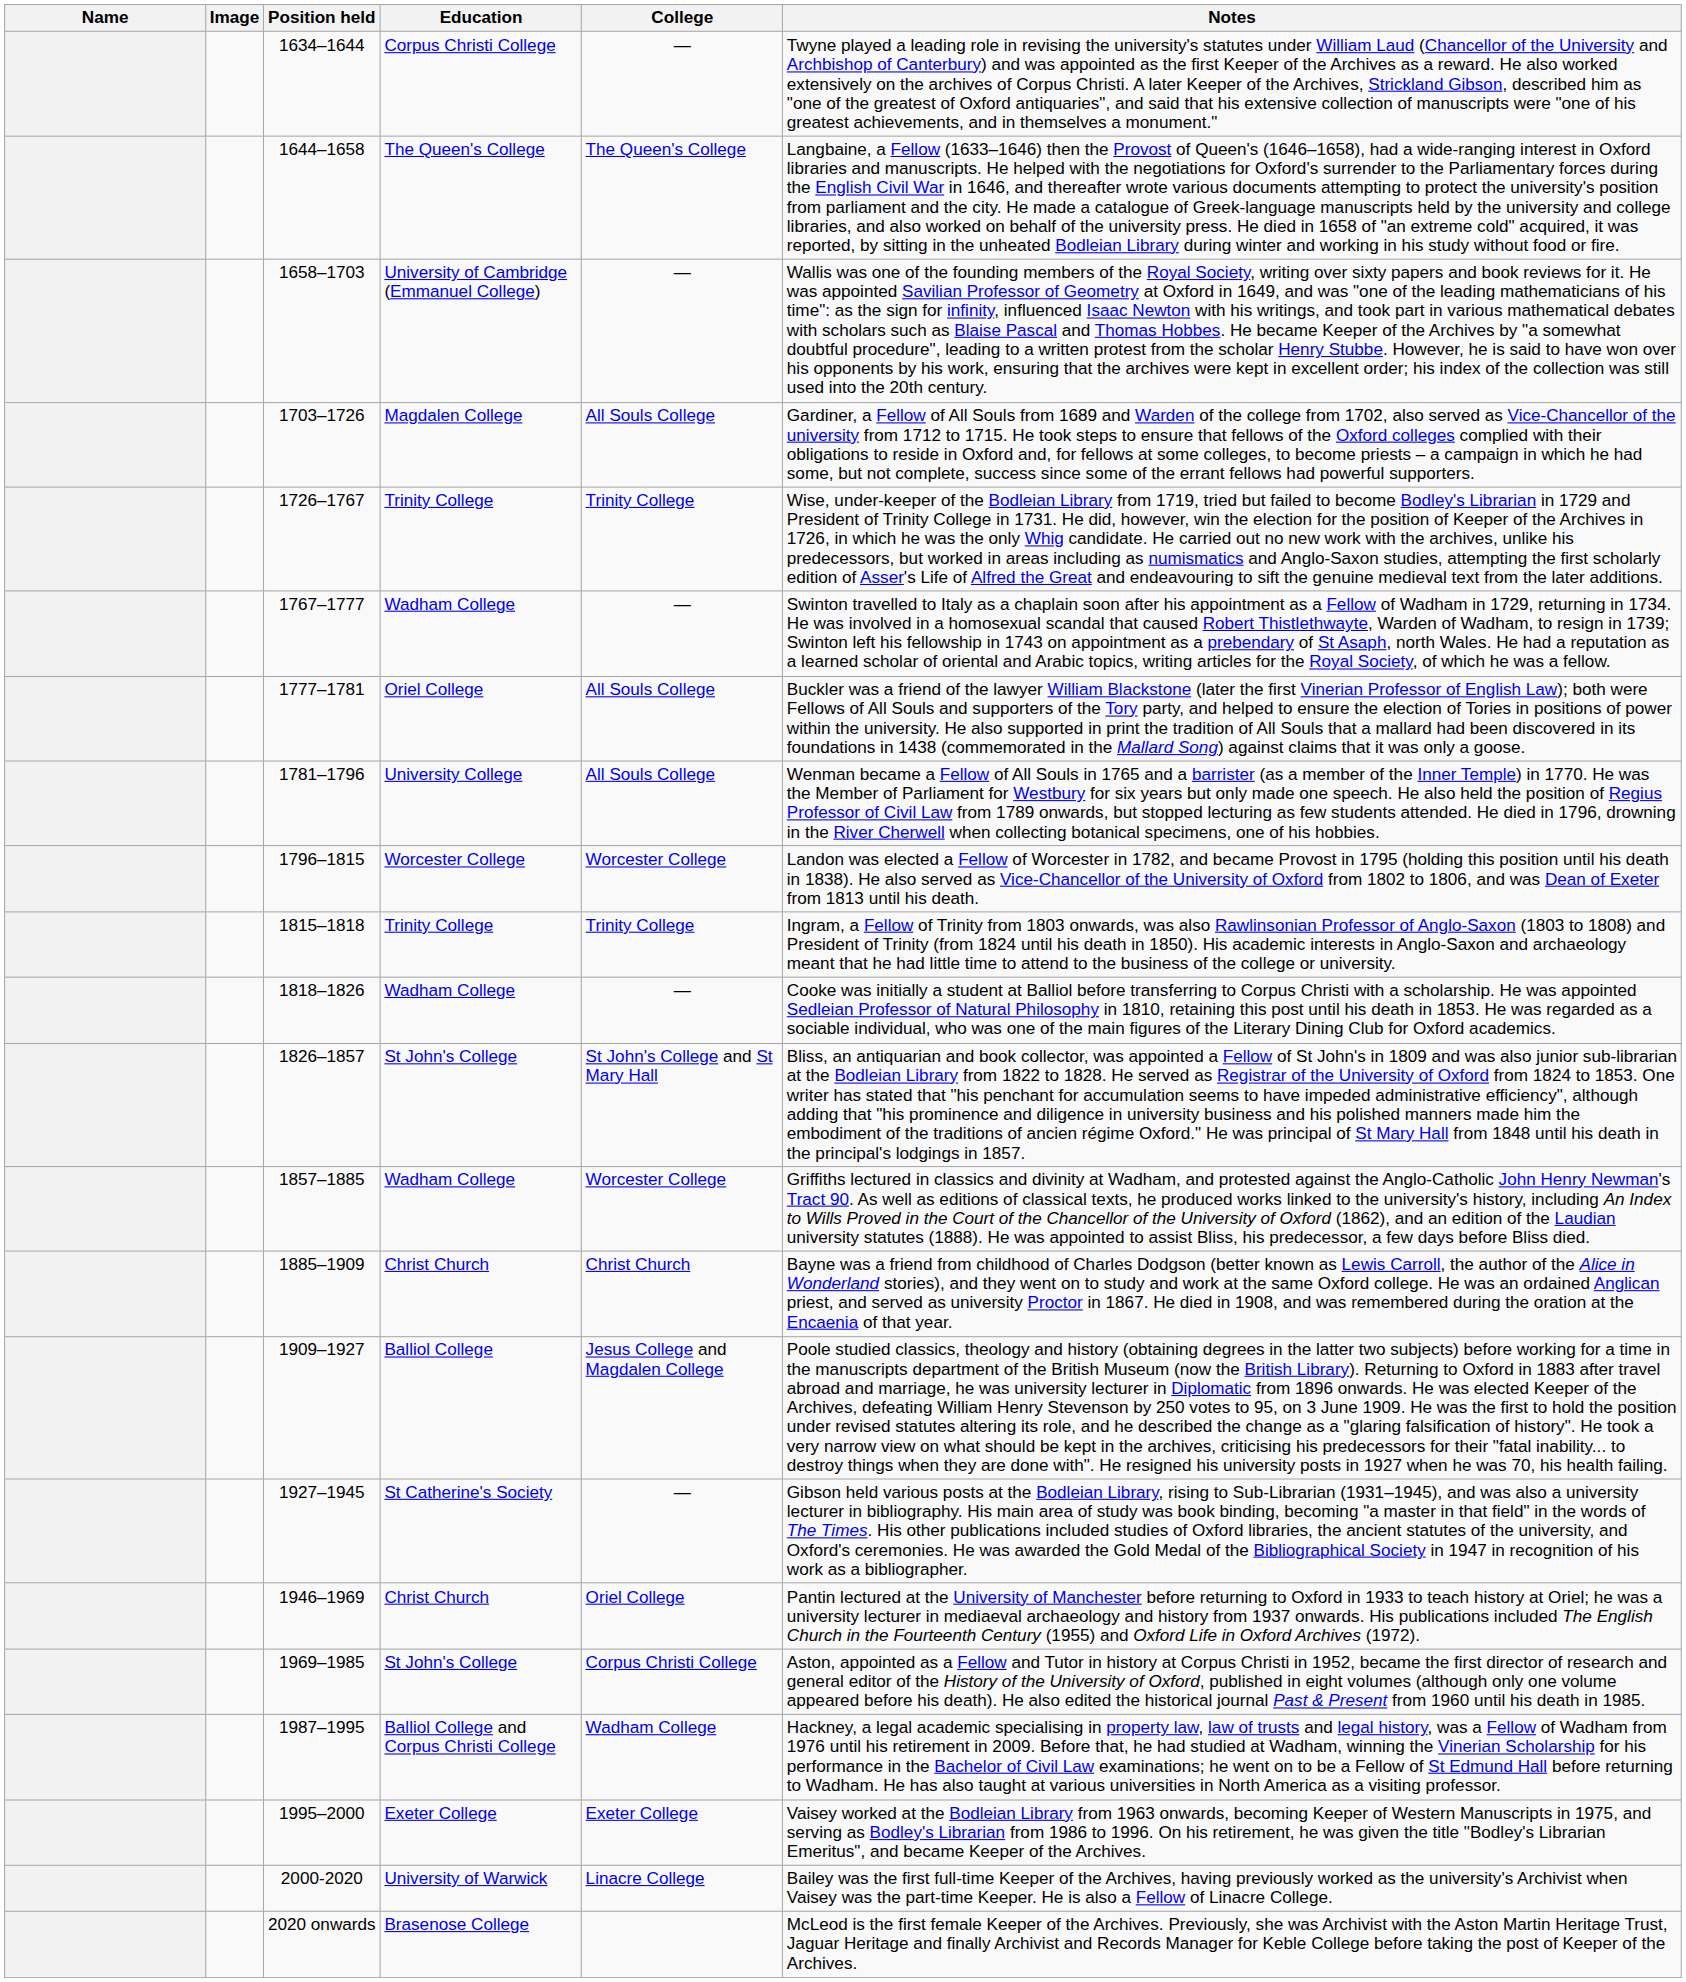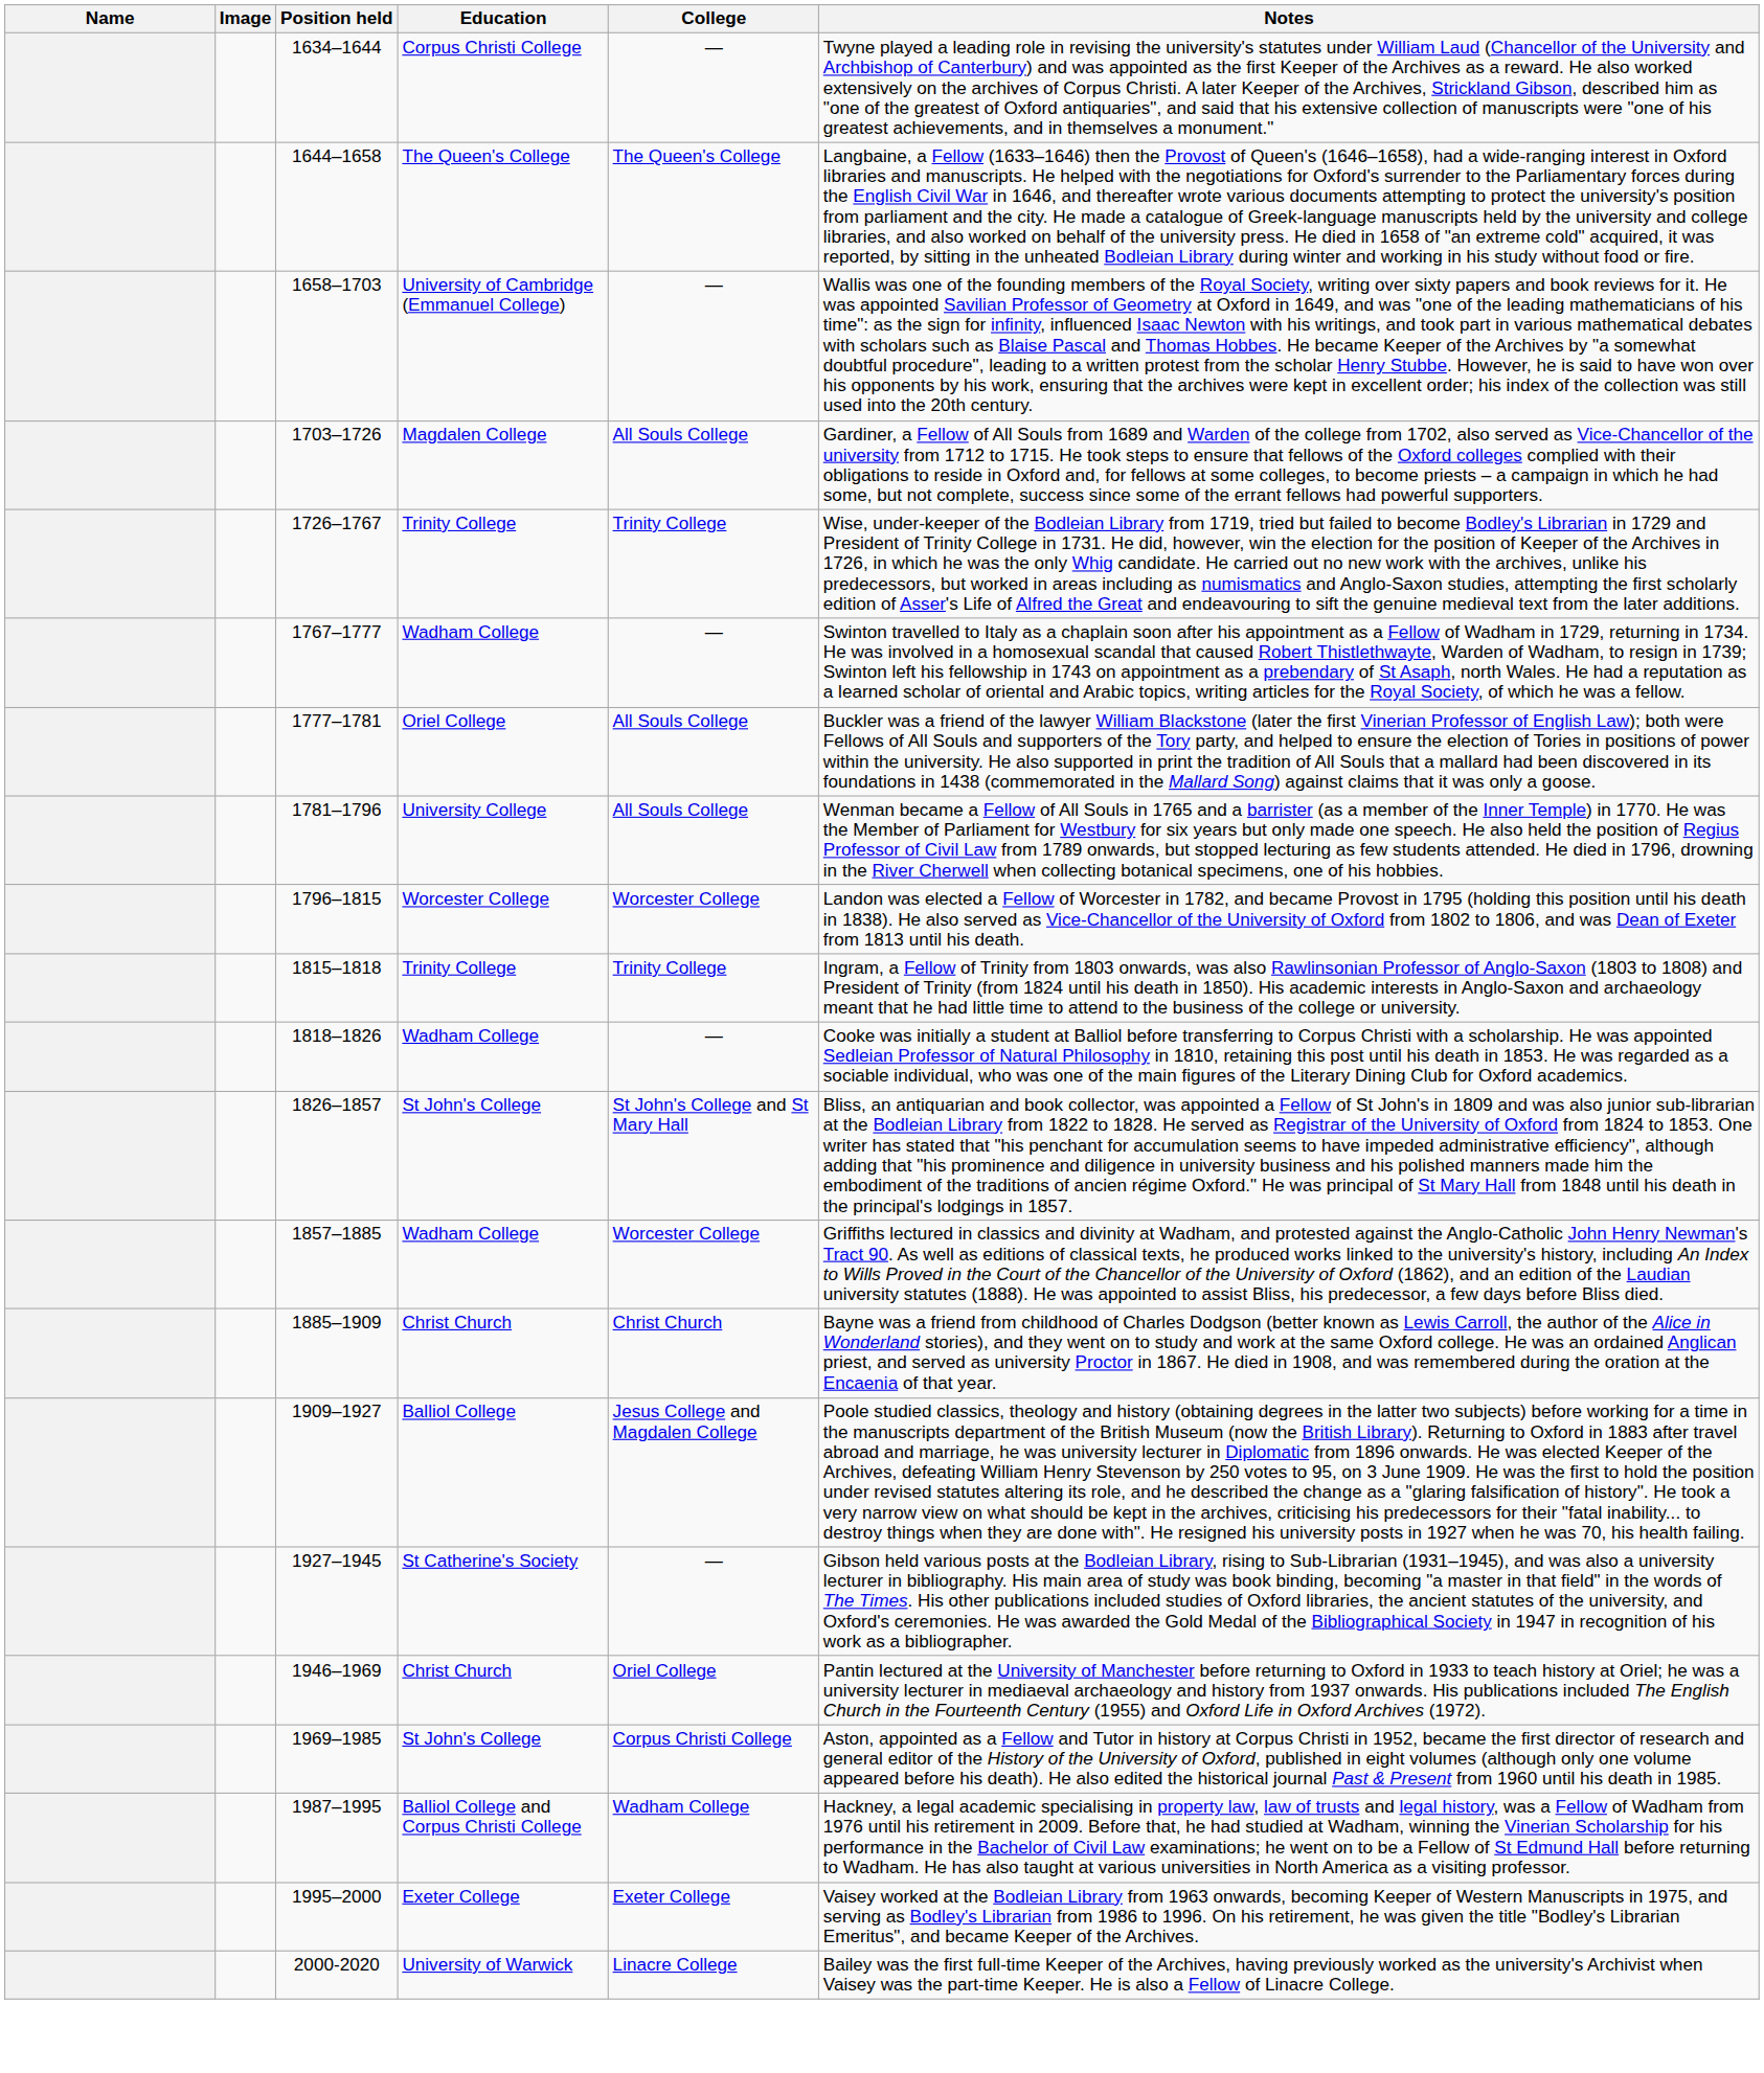 <table class="wikitable sortable plainrowheaders">
 <tr>
 <th scope = "column" width=12%>Name</th>
 <th>Image</th>
 <th scope = "column" width=7%>Position held</th>
 <th scope = "column" width=12%>Education</th>
 <th scope = "column" width=12%>College</th>
 <th scope = "column" class="unsortable">Notes</th>
 </tr>
 <tr valign="top">
 <th scope= "row"></th>
 <td></td>
 <td align="center">1634–1644</td>
 <td><a href='#'>Corpus Christi College</a></td>
 <td align="center">—</td>
 <td>Twyne played a leading role in revising the university's statutes under <a href='#'>William Laud</a> (<a href='#'>Chancellor of the University</a> and <a href='#'>Archbishop of Canterbury</a>) and was appointed as the first Keeper of the Archives as a reward. He also worked extensively on the archives of Corpus Christi. A later Keeper of the Archives, <a href='#'>Strickland Gibson</a>, described him as "one of the greatest of Oxford antiquaries", and said that his extensive collection of manuscripts were "one of his greatest achievements, and in themselves a monument."</td>
 </tr>
 <tr valign="top">
 <th scope= "row"></th>
 <td></td>
 <td align="center">1644–1658</td>
 <td><a href='#'>The Queen's College</a></td>
 <td><a href='#'>The Queen's College</a></td>
 <td>Langbaine, a <a href='#'>Fellow</a> (1633–1646) then the <a href='#'>Provost</a> of Queen's (1646–1658), had a wide-ranging interest in Oxford libraries and manuscripts. He helped with the negotiations for Oxford's surrender to the Parliamentary forces during the <a href='#'>English Civil War</a> in 1646, and thereafter wrote various documents attempting to protect the university's position from parliament and the city. He made a catalogue of Greek-language manuscripts held by the university and college libraries, and also worked on behalf of the university press. He died in 1658 of "an extreme cold" acquired, it was reported, by sitting in the unheated <a href='#'>Bodleian Library</a> during winter and working in his study without food or fire.</td>
 </tr>
 <tr valign="top">
 <th scope= "row"></th>
 <td></td>
 <td align="center">1658–1703</td>
 <td><a href='#'>University of Cambridge</a> (<a href='#'>Emmanuel College</a>)</td>
 <td align="center">—</td>
 <td>Wallis was one of the founding members of the <a href='#'>Royal Society</a>, writing over sixty papers and book reviews for it. He was appointed <a href='#'>Savilian Professor of Geometry</a> at Oxford in 1649, and was "one of the leading mathematicians of his time": as the sign for <a href='#'>infinity</a>, influenced <a href='#'>Isaac Newton</a> with his writings, and took part in various mathematical debates with scholars such as <a href='#'>Blaise Pascal</a> and <a href='#'>Thomas Hobbes</a>. He became Keeper of the Archives by "a somewhat doubtful procedure", leading to a written protest from the scholar <a href='#'>Henry Stubbe</a>. However, he is said to have won over his opponents by his work, ensuring that the archives were kept in excellent order; his index of the collection was still used into the 20th century.</td>
 </tr>
 <tr valign="top">
 <th scope= "row"></th>
 <td></td>
 <td align="center">1703–1726</td>
 <td><a href='#'>Magdalen College</a></td>
 <td><a href='#'>All Souls College</a></td>
 <td>Gardiner, a <a href='#'>Fellow</a> of All Souls from 1689 and <a href='#'>Warden</a> of the college from 1702, also served as <a href='#'>Vice-Chancellor of the university</a> from 1712 to 1715. He took steps to ensure that fellows of the <a href='#'>Oxford colleges</a> complied with their obligations to reside in Oxford and, for fellows at some colleges, to become priests – a campaign in which he had some, but not complete, success since some of the errant fellows had powerful supporters.</td>
 </tr>
 <tr valign="top">
 <th scope= "row"></th>
 <td></td>
 <td align="center">1726–1767</td>
 <td><a href='#'>Trinity College</a></td>
 <td><a href='#'>Trinity College</a></td>
 <td>Wise, under-keeper of the <a href='#'>Bodleian Library</a> from 1719, tried but failed to become <a href='#'>Bodley's Librarian</a> in 1729 and President of Trinity College in 1731.  He did, however, win the election for the position of Keeper of the Archives in 1726, in which he was the only <a href='#'>Whig</a> candidate.  He carried out no new work with the archives, unlike his predecessors, but worked in areas including as <a href='#'>numismatics</a> and Anglo-Saxon studies, attempting the first scholarly edition of <a href='#'>Asser</a>'s Life of <a href='#'>Alfred the Great</a> and endeavouring to sift the genuine medieval text from the later additions.</td>
 </tr>
 <tr valign="top">
 <th scope= "row"></th>
 <td></td>
 <td align="center">1767–1777</td>
 <td><a href='#'>Wadham College</a></td>
 <td align="center">—</td>
 <td>Swinton travelled to Italy as a chaplain soon after his appointment as a <a href='#'>Fellow</a> of Wadham in 1729, returning in 1734. He was involved in a homosexual scandal that caused <a href='#'>Robert Thistlethwayte</a>, Warden of Wadham, to resign in 1739; Swinton left his fellowship in 1743 on appointment as a <a href='#'>prebendary</a> of <a href='#'>St Asaph</a>, north Wales. He had a reputation as a learned scholar of oriental and Arabic topics, writing articles for the <a href='#'>Royal Society</a>, of which he was a fellow.</td>
 </tr>
 <tr valign="top">
 <th scope= "row"></th>
 <td></td>
 <td align="center">1777–1781</td>
 <td><a href='#'>Oriel College</a></td>
 <td><a href='#'>All Souls College</a></td>
 <td>Buckler was a friend of the lawyer <a href='#'>William Blackstone</a> (later the first <a href='#'>Vinerian Professor of English Law</a>); both were Fellows of All Souls and supporters of the <a href='#'>Tory</a> party, and helped to ensure the election of Tories in positions of power within the university. He also supported in print the tradition of All Souls that a mallard had been discovered in its foundations in 1438 (commemorated in the <em><a href='#'>Mallard Song</a></em>) against claims that it was only a goose.</td>
 </tr>
 <tr valign="top">
 <th scope= "row"></th>
 <td></td>
 <td align="center">1781–1796</td>
 <td><a href='#'>University College</a></td>
 <td><a href='#'>All Souls College</a></td>
 <td>Wenman became a <a href='#'>Fellow</a> of All Souls in 1765 and a <a href='#'>barrister</a> (as a member of the <a href='#'>Inner Temple</a>) in 1770. He was the Member of Parliament for <a href='#'>Westbury</a> for six years but only made one speech. He also held the position of <a href='#'>Regius Professor of Civil Law</a> from 1789 onwards, but stopped lecturing as few students attended.  He died in 1796, drowning in the <a href='#'>River Cherwell</a> when collecting botanical specimens, one of his hobbies.</td>
 </tr>
 <tr valign="top">
 <th scope= "row"></th>
 <td></td>
 <td align="center">1796–1815</td>
 <td><a href='#'>Worcester College</a></td>
 <td><a href='#'>Worcester College</a></td>
 <td>Landon was elected a <a href='#'>Fellow</a> of Worcester in 1782, and became Provost in 1795 (holding this position until his death in 1838). He also served as <a href='#'>Vice-Chancellor of the University of Oxford</a> from 1802 to 1806, and was <a href='#'>Dean of Exeter</a> from 1813 until his death.</td>
 </tr>
 <tr valign="top">
 <th scope= "row"></th>
 <td></td>
 <td align="center">1815–1818</td>
 <td><a href='#'>Trinity College</a></td>
 <td><a href='#'>Trinity College</a></td>
 <td>Ingram, a <a href='#'>Fellow</a> of Trinity from 1803 onwards, was also <a href='#'>Rawlinsonian Professor of Anglo-Saxon</a> (1803 to 1808) and President of Trinity (from 1824 until his death in 1850). His academic interests in Anglo-Saxon and archaeology meant that he had little time to attend to the business of the college or university.</td>
 </tr>
 <tr valign="top">
 <th scope= "row"></th>
 <td></td>
 <td align="center">1818–1826</td>
 <td><a href='#'>Wadham College</a></td>
 <td align="center">—</td>
 <td>Cooke was initially a student at Balliol before transferring to Corpus Christi with a scholarship. He was appointed <a href='#'>Sedleian Professor of Natural Philosophy</a> in 1810, retaining this post until his death in 1853. He was regarded as a sociable individual, who was one of the main figures of the Literary Dining Club for Oxford academics.</td>
 </tr>
 <tr valign="top">
 <th scope= "row"></th>
 <td></td>
 <td align="center">1826–1857</td>
 <td><a href='#'>St John's College</a></td>
 <td><a href='#'>St John's College</a> and <a href='#'>St Mary Hall</a></td>
 <td>Bliss, an antiquarian and book collector, was appointed a <a href='#'>Fellow</a> of St John's in 1809 and was also junior sub-librarian at the <a href='#'>Bodleian Library</a> from 1822 to 1828. He served as <a href='#'>Registrar of the University of Oxford</a> from 1824 to 1853. One writer has stated that "his penchant for accumulation seems to have impeded administrative efficiency", although adding that "his prominence and diligence in university business and his polished manners made him the embodiment of the traditions of ancien régime Oxford." He was principal of <a href='#'>St Mary Hall</a> from 1848 until his death in the principal's lodgings in 1857.</td>
 </tr>
 <tr valign="top">
 <th scope= "row"></th>
 <td></td>
 <td align="center">1857–1885</td>
 <td><a href='#'>Wadham College</a></td>
 <td><a href='#'>Worcester College</a></td>
 <td>Griffiths lectured in classics and divinity at Wadham, and protested against the Anglo-Catholic <a href='#'>John Henry Newman</a>'s <a href='#'>Tract 90</a>. As well as editions of classical texts, he produced works linked to the university's history, including <em>An Index to Wills Proved in the Court of the Chancellor of the University of Oxford</em> (1862), and an edition of the <a href='#'>Laudian</a> university statutes (1888). He was appointed to assist Bliss, his predecessor, a few days before Bliss died.</td>
 </tr>
 <tr valign="top">
 <th scope= "row"></th>
 <td></td>
 <td align="center">1885–1909</td>
 <td><a href='#'>Christ Church</a></td>
 <td><a href='#'>Christ Church</a></td>
 <td>Bayne was a friend from childhood of Charles Dodgson (better known as <a href='#'>Lewis Carroll</a>, the author of the <em><a href='#'>Alice in Wonderland</a></em> stories), and they went on to study and work at the same Oxford college. He was an ordained <a href='#'>Anglican</a> priest, and served as university <a href='#'>Proctor</a> in 1867. He died in 1908, and was remembered during the oration at the <a href='#'>Encaenia</a> of that year.</td>
 </tr>
 <tr valign="top">
 <th scope= "row"></th>
 <td></td>
 <td align="center">1909–1927</td>
 <td><a href='#'>Balliol College</a></td>
 <td><a href='#'>Jesus College</a> and <a href='#'>Magdalen College</a></td>
 <td>Poole studied classics, theology and history (obtaining degrees in the latter two subjects) before working for a time in the manuscripts department of the British Museum (now the <a href='#'>British Library</a>). Returning to Oxford in 1883 after travel abroad and marriage, he was university lecturer in <a href='#'>Diplomatic</a> from 1896 onwards. He was elected Keeper of the Archives, defeating William Henry Stevenson by 250 votes to 95, on 3 June 1909. He was the first to hold the position under revised statutes altering its role, and he described the change as a "glaring falsification of history". He took a very narrow view on what should be kept in the archives, criticising his predecessors for their "fatal inability... to destroy things when they are done with". He resigned his university posts in 1927 when he was 70, his health failing.</td>
 </tr>
 <tr valign="top">
 <th scope= "row"></th>
 <td></td>
 <td align="center">1927–1945</td>
 <td><a href='#'>St Catherine's Society</a></td>
 <td align="center">—</td>
 <td>Gibson held various posts at the <a href='#'>Bodleian Library</a>, rising to Sub-Librarian (1931–1945), and was also a university lecturer in bibliography. His main area of study was book binding, becoming "a master in that field" in the words of <em><a href='#'>The Times</a></em>. His other publications included studies of Oxford libraries, the ancient statutes of the university, and Oxford's ceremonies. He was awarded the Gold Medal of the <a href='#'>Bibliographical Society</a> in 1947 in recognition of his work as a bibliographer.</td>
 </tr>
 <tr valign="top">
 <th scope= "row"></th>
 <td></td>
 <td align="center">1946–1969</td>
 <td><a href='#'>Christ Church</a></td>
 <td><a href='#'>Oriel College</a></td>
 <td>Pantin lectured at the <a href='#'>University of Manchester</a> before returning to Oxford in 1933 to teach history at Oriel; he was a university lecturer in mediaeval archaeology and history from 1937 onwards. His publications included <em>The English Church in the Fourteenth Century</em> (1955) and <em>Oxford Life in Oxford Archives</em> (1972).</td>
 </tr>
 <tr valign="top">
 <th scope= "row"></th>
 <td></td>
 <td align="center">1969–1985</td>
 <td><a href='#'>St John's College</a></td>
 <td><a href='#'>Corpus Christi College</a></td>
 <td>Aston, appointed as a <a href='#'>Fellow</a> and Tutor in history at Corpus Christi in 1952, became the first director of research and general editor of the <em>History of the University of Oxford</em>, published in eight volumes (although only one volume appeared before his death). He also edited the historical journal <em><a href='#'>Past & Present</a></em> from 1960 until his death in 1985.</td>
 </tr>
 <tr valign="top">
 <th scope= "row"></th>
 <td></td>
 <td align="center">1987–1995</td>
 <td><a href='#'>Balliol College</a> and <a href='#'>Corpus Christi College</a></td>
 <td><a href='#'>Wadham College</a></td>
 <td>Hackney, a legal academic specialising in <a href='#'>property law</a>, <a href='#'>law of trusts</a> and <a href='#'>legal history</a>, was a <a href='#'>Fellow</a> of Wadham from 1976 until his retirement in 2009. Before that, he had studied at Wadham, winning the <a href='#'>Vinerian Scholarship</a> for his performance in the <a href='#'>Bachelor of Civil Law</a> examinations; he went on to be a Fellow of <a href='#'>St Edmund Hall</a> before returning to Wadham. He has also taught at various universities in North America as a visiting professor.</td>
 </tr>
 <tr valign="top">
 <th scope= "row"></th>
 <td></td>
 <td align="center">1995–2000</td>
 <td><a href='#'>Exeter College</a></td>
 <td><a href='#'>Exeter College</a></td>
 <td>Vaisey worked at the <a href='#'>Bodleian Library</a> from 1963 onwards, becoming Keeper of Western Manuscripts in 1975, and serving as <a href='#'>Bodley's Librarian</a> from 1986 to 1996.  On his retirement, he was given the title "Bodley's Librarian Emeritus", and became Keeper of the Archives.</td>
 </tr>
 <tr valign="top">
 <th scope= "row"></th>
 <td></td>
 <td align="center">2000-2020</td>
 <td><a href='#'>University of Warwick</a></td>
 <td><a href='#'>Linacre College</a></td>
 <td>Bailey was the first full-time Keeper of the Archives, having previously worked as the university's Archivist when Vaisey was the part-time Keeper. He is also a <a href='#'>Fellow</a> of Linacre College.</td>
 </tr>
-<tr valign="top">
-<th scope= "row"></th>
-<td></td>
-<td align="center">2020 onwards</td>
-<td><a href='#'>Brasenose College</a></td>
-<td></td>
-<td>McLeod is the first female Keeper of the Archives. Previously, she was Archivist with the Aston Martin Heritage Trust, Jaguar Heritage and finally Archivist and Records Manager for Keble College before taking the post of Keeper of the Archives.</td>
-</tr>
 </table>
